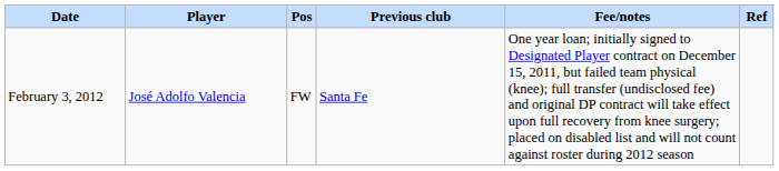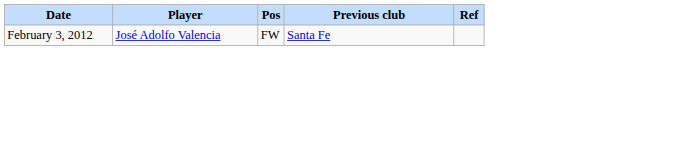 <table class="wikitable" style="text-align:left; font-size:95%;">
 <tr>
 <th style="background:#c2ddff; width:125px;">Date</th>
 <th style="background:#c2ddff; width:170px;">Player</th>
 <th style="background:#c2ddff; width:25px;">Pos</th>
 <th style="background:#c2ddff; width:200px;">Previous club</th>
-<th style="background:#c2ddff; width:250px;">Fee/notes</th>
 <th style="background:#c2ddff; width:30px;">Ref</th>
 </tr>
 <tr>
 <td>February 3, 2012</td>
 <td> <a href='#'>José Adolfo Valencia</a></td>
 <td>FW</td>
 <td> <a href='#'>Santa Fe</a></td>
-<td>One year loan; initially signed to <a href='#'>Designated Player</a> contract on December 15, 2011, but failed team physical (knee); full transfer (undisclosed fee) and original DP contract will take effect upon full recovery from knee surgery; placed on disabled list and will not count against roster during 2012 season</td>
 <td></td>
 </tr>
 </table>
